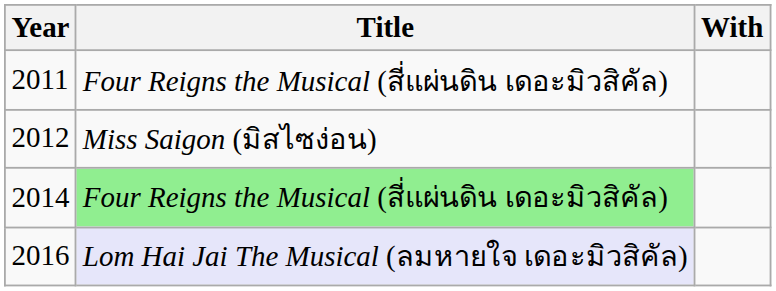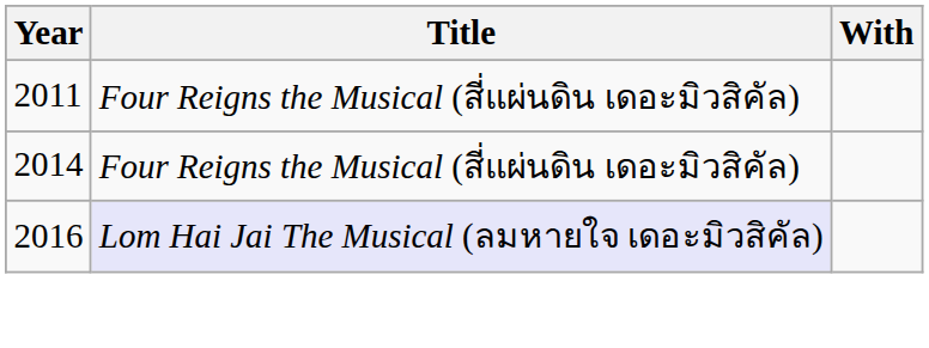 <table class="wikitable">
 <tr>
 <th>Year</th>
 <th>Title</th>
 <th>With</th>
 </tr>
 <tr>
 <td>2011</td>
 <td><em>Four Reigns the Musical</em> (สี่แผ่นดิน เดอะมิวสิคัล)</td>
 <td></td>
 </tr>
 <tr>
-<td>2012</td>
-<td><em>Miss Saigon</em> (มิสไซง่อน)</td>
-<td></td>
-</tr>
-<tr>
 <td>2014</td>
-<td style="background: lightgreen;"><em>Four Reigns the Musical</em> (สี่แผ่นดิน เดอะมิวสิคัล)</td>
+<td><em>Four Reigns the Musical</em> (สี่แผ่นดิน เดอะมิวสิคัล)</td>
 <td></td>
 </tr>
 <tr>
 <td>2016</td>
 <td style="background: lavender;"><em>Lom Hai Jai The Musical</em> (ลมหายใจ เดอะมิวสิคัล)</td>
 <td></td>
 </tr>
 </table>
